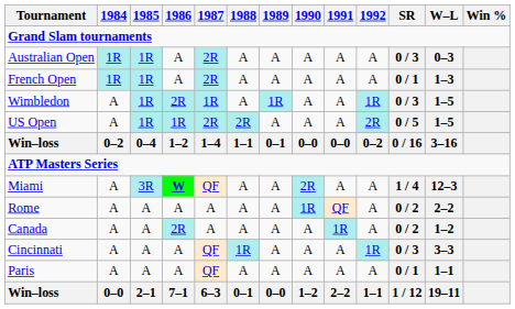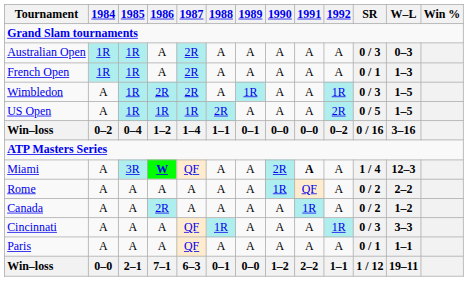 <table class=wikitable style=text-align:center;font-size:97%>
 <tr>
 <th>Tournament</th>
 <th><a href='#'>1984</a></th>
 <th><a href='#'>1985</a></th>
 <th><a href='#'>1986</a></th>
 <th><a href='#'>1987</a></th>
 <th><a href='#'>1988</a></th>
 <th><a href='#'>1989</a></th>
 <th><a href='#'>1990</a></th>
 <th><a href='#'>1991</a></th>
 <th><a href='#'>1992</a></th>
 <th>SR</th>
 <th>W–L</th>
 <th>Win %</th>
 </tr>
 <tr>
 <td colspan=23 align=left><strong><a href='#'>Grand Slam tournaments</a></strong></td>
 </tr>
 <tr>
 <td align=left><a href='#'>Australian Open</a></td>
 <td bgcolor=afeeee><a href='#'>1R</a></td>
 <td bgcolor=afeeee><a href='#'>1R</a></td>
 <td>A</td>
 <td bgcolor=afeeee><a href='#'>2R</a></td>
 <td>A</td>
 <td>A</td>
 <td>A</td>
 <td>A</td>
 <td>A</td>
 <th>0 / 3</th>
 <th>0–3</th>
 <th></th>
 </tr>
 <tr>
 <td align=left><a href='#'>French Open</a></td>
 <td bgcolor=afeeee><a href='#'>1R</a></td>
 <td bgcolor=afeeee><a href='#'>1R</a></td>
 <td>A</td>
 <td bgcolor=afeeee><a href='#'>2R</a></td>
 <td>A</td>
 <td>A</td>
 <td>A</td>
 <td>A</td>
 <td>A</td>
 <th>0 / 1</th>
 <th>1–3</th>
 <th></th>
 </tr>
 <tr>
 <td align=left><a href='#'>Wimbledon</a></td>
 <td>A</td>
 <td bgcolor=afeeee><a href='#'>1R</a></td>
 <td bgcolor=afeeee><a href='#'>2R</a></td>
-<td bgcolor=afeeee><a href='#'>1R</a></td>
+<td bgcolor=afeeee><a href='#'>2R</a></td>
 <td>A</td>
 <td bgcolor=afeeee><a href='#'>1R</a></td>
 <td>A</td>
 <td>A</td>
 <td bgcolor=afeeee><a href='#'>1R</a></td>
 <th>0 / 3</th>
 <th>1–5</th>
 <th></th>
 </tr>
 <tr>
 <td align=left><a href='#'>US Open</a></td>
 <td>A</td>
 <td bgcolor=afeeee><a href='#'>1R</a></td>
 <td bgcolor=afeeee><a href='#'>1R</a></td>
-<td bgcolor=afeeee><a href='#'>2R</a></td>
+<td bgcolor=afeeee><a href='#'>1R</a></td>
 <td bgcolor=afeeee><a href='#'>2R</a></td>
 <td>A</td>
 <td>A</td>
 <td>A</td>
 <td bgcolor=afeeee><a href='#'>2R</a></td>
 <th>0 / 5</th>
 <th>1–5</th>
 <th></th>
 </tr>
 <tr>
 <th style=text-align:left>Win–loss</th>
 <th>0–2</th>
 <th>0–4</th>
 <th>1–2</th>
 <th>1–4</th>
 <th>1–1</th>
 <th>0–1</th>
 <th>0–0</th>
 <th>0–0</th>
 <th>0–2</th>
 <th>0 / 16</th>
 <th>3–16</th>
 <th></th>
 </tr>
 <tr>
 <td colspan=23 align=left><strong><a href='#'>ATP Masters Series</a></strong></td>
 </tr>
 <tr>
 <td align=left><a href='#'>Miami</a></td>
 <td>A</td>
 <td bgcolor=afeeee><a href='#'>3R</a></td>
 <td bgcolor=lime><a href='#'><strong>W</strong></a></td>
 <td bgcolor=ffebcd><a href='#'>QF</a></td>
 <td>A</td>
 <td>A</td>
 <td bgcolor=afeeee><a href='#'>2R</a></td>
-<td>A</td>
+<td><strong>A</strong></td>
 <td>A</td>
 <th>1 / 4</th>
 <th>12–3</th>
 <th></th>
 </tr>
 <tr>
 <td align=left><a href='#'>Rome</a></td>
 <td>A</td>
 <td>A</td>
 <td>A</td>
 <td>A</td>
 <td>A</td>
 <td>A</td>
 <td bgcolor=afeeee><a href='#'>1R</a></td>
 <td bgcolor=ffebcd><a href='#'>QF</a></td>
 <td>A</td>
 <th>0 / 2</th>
 <th>2–2</th>
 <th></th>
 </tr>
 <tr>
 <td align=left><a href='#'>Canada</a></td>
 <td>A</td>
 <td>A</td>
 <td bgcolor=afeeee><a href='#'>2R</a></td>
 <td>A</td>
 <td>A</td>
 <td>A</td>
 <td>A</td>
 <td bgcolor=afeeee><a href='#'>1R</a></td>
 <td>A</td>
 <th>0 / 2</th>
 <th>1–2</th>
 <th></th>
 </tr>
 <tr>
 <td align=left><a href='#'>Cincinnati</a></td>
 <td>A</td>
 <td>A</td>
 <td>A</td>
 <td bgcolor=ffebcd><a href='#'>QF</a></td>
 <td bgcolor=afeeee><a href='#'>1R</a></td>
 <td>A</td>
 <td>A</td>
 <td>A</td>
 <td bgcolor=afeeee><a href='#'>1R</a></td>
 <th>0 / 3</th>
 <th>3–3</th>
 <th></th>
 </tr>
 <tr>
 <td align=left><a href='#'>Paris</a></td>
 <td>A</td>
 <td>A</td>
 <td>A</td>
 <td bgcolor=ffebcd><a href='#'>QF</a></td>
 <td>A</td>
 <td>A</td>
 <td>A</td>
 <td>A</td>
 <td>A</td>
 <th>0 / 1</th>
 <th>1–1</th>
 <th></th>
 </tr>
 <tr>
 <th style=text-align:left>Win–loss</th>
 <th>0–0</th>
 <th>2–1</th>
 <th>7–1</th>
 <th>6–3</th>
 <th>0–1</th>
 <th>0–0</th>
 <th>1–2</th>
 <th>2–2</th>
 <th>1–1</th>
 <th>1 / 12</th>
 <th>19–11</th>
 <th></th>
 </tr>
 </table>
